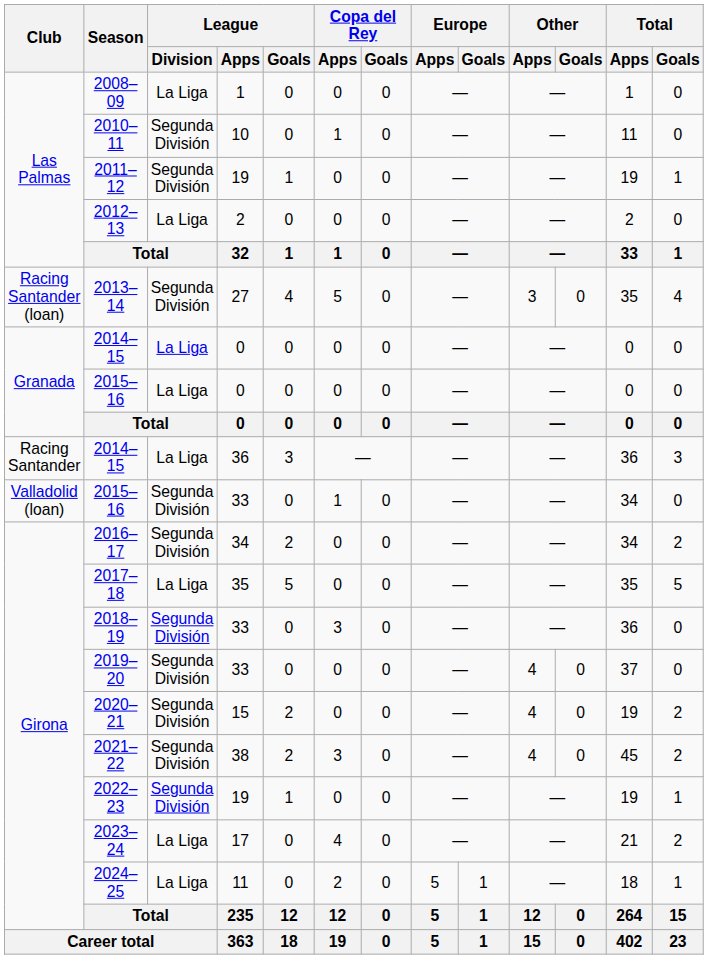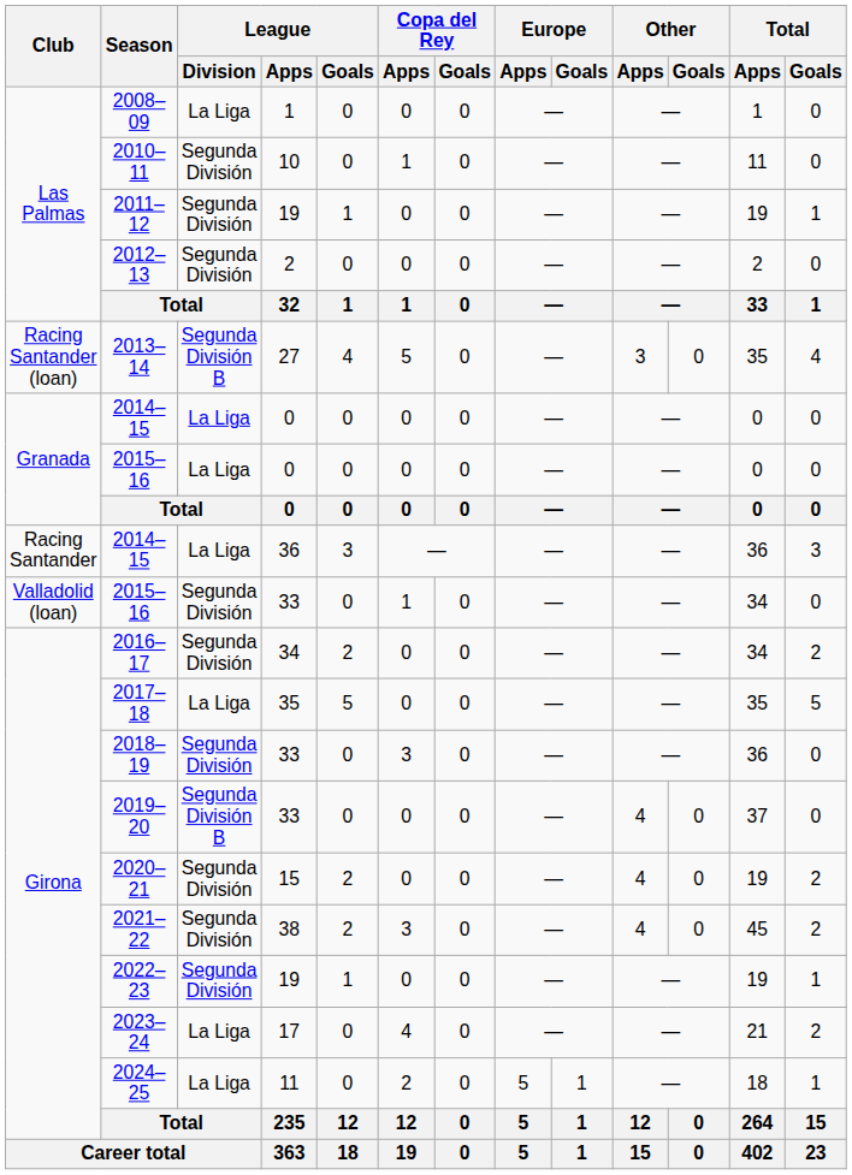 <table class=wikitable style="text-align:center">
 <tr>
 <th rowspan="2">Club</th>
 <th rowspan="2">Season</th>
 <th colspan="3">League</th>
 <th colspan="2"><a href='#'>Copa del Rey</a></th>
 <th colspan="2">Europe</th>
 <th colspan="2">Other</th>
 <th colspan="2">Total</th>
 </tr>
 <tr>
 <th>Division</th>
 <th>Apps</th>
 <th>Goals</th>
 <th>Apps</th>
 <th>Goals</th>
 <th>Apps</th>
 <th>Goals</th>
 <th>Apps</th>
 <th>Goals</th>
 <th>Apps</th>
 <th>Goals</th>
 </tr>
 <tr>
 <td rowspan="5"><a href='#'>Las Palmas</a></td>
 <td><a href='#'>2008–09</a></td>
 <td>La Liga</td>
 <td>1</td>
 <td>0</td>
 <td>0</td>
 <td>0</td>
 <td colspan="2">—</td>
 <td colspan="2">—</td>
 <td>1</td>
 <td>0</td>
 </tr>
 <tr>
 <td><a href='#'>2010–11</a></td>
 <td>Segunda División</td>
 <td>10</td>
 <td>0</td>
 <td>1</td>
 <td>0</td>
 <td colspan="2">—</td>
 <td colspan="2">—</td>
 <td>11</td>
 <td>0</td>
 </tr>
 <tr>
 <td><a href='#'>2011–12</a></td>
 <td>Segunda División</td>
 <td>19</td>
 <td>1</td>
 <td>0</td>
 <td>0</td>
 <td colspan="2">—</td>
 <td colspan="2">—</td>
 <td>19</td>
 <td>1</td>
 </tr>
 <tr>
 <td><a href='#'>2012–13</a></td>
-<td>La Liga</td>
+<td>Segunda División</td>
 <td>2</td>
 <td>0</td>
 <td>0</td>
 <td>0</td>
 <td colspan="2">—</td>
 <td colspan="2">—</td>
 <td>2</td>
 <td>0</td>
 </tr>
 <tr>
 <th colspan="2">Total</th>
 <th>32</th>
 <th>1</th>
 <th>1</th>
 <th>0</th>
 <th colspan="2">—</th>
 <th colspan="2">—</th>
 <th>33</th>
 <th>1</th>
 </tr>
 <tr>
 <td><a href='#'>Racing Santander</a> (loan)</td>
 <td><a href='#'>2013–14</a></td>
-<td>Segunda División</td>
+<td><a href='#'>Segunda División B</a></td>
 <td>27</td>
 <td>4</td>
 <td>5</td>
 <td>0</td>
 <td colspan="2">—</td>
 <td>3</td>
 <td>0</td>
 <td>35</td>
 <td>4</td>
 </tr>
 <tr>
 <td rowspan="3"><a href='#'>Granada</a></td>
 <td><a href='#'>2014–15</a></td>
 <td><a href='#'>La Liga</a></td>
 <td>0</td>
 <td>0</td>
 <td>0</td>
 <td>0</td>
 <td colspan="2">—</td>
 <td colspan="2">—</td>
 <td>0</td>
 <td>0</td>
 </tr>
 <tr>
 <td><a href='#'>2015–16</a></td>
 <td>La Liga</td>
 <td>0</td>
 <td>0</td>
 <td>0</td>
 <td>0</td>
 <td colspan="2">—</td>
 <td colspan="2">—</td>
 <td>0</td>
 <td>0</td>
 </tr>
 <tr>
 <th colspan="2">Total</th>
 <th>0</th>
 <th>0</th>
 <th>0</th>
 <th>0</th>
 <th colspan="2">—</th>
 <th colspan="2">—</th>
 <th>0</th>
 <th>0</th>
 </tr>
 <tr>
 <td>Racing Santander</td>
 <td><a href='#'>2014–15</a></td>
 <td>La Liga</td>
 <td>36</td>
 <td>3</td>
 <td colspan="2">—</td>
 <td colspan="2">—</td>
 <td colspan="2">—</td>
 <td>36</td>
 <td>3</td>
 </tr>
 <tr>
 <td><a href='#'>Valladolid</a> (loan)</td>
 <td><a href='#'>2015–16</a></td>
 <td>Segunda División</td>
 <td>33</td>
 <td>0</td>
 <td>1</td>
 <td>0</td>
 <td colspan="2">—</td>
 <td colspan="2">—</td>
 <td>34</td>
 <td>0</td>
 </tr>
 <tr>
 <td rowspan="10"><a href='#'>Girona</a></td>
 <td><a href='#'>2016–17</a></td>
 <td>Segunda División</td>
 <td>34</td>
 <td>2</td>
 <td>0</td>
 <td>0</td>
 <td colspan="2">—</td>
 <td colspan="2">—</td>
 <td>34</td>
 <td>2</td>
 </tr>
 <tr>
 <td><a href='#'>2017–18</a></td>
 <td>La Liga</td>
 <td>35</td>
 <td>5</td>
 <td>0</td>
 <td>0</td>
 <td colspan="2">—</td>
 <td colspan="2">—</td>
 <td>35</td>
 <td>5</td>
 </tr>
 <tr>
 <td><a href='#'>2018–19</a></td>
 <td><a href='#'>Segunda División</a></td>
 <td>33</td>
 <td>0</td>
 <td>3</td>
 <td>0</td>
 <td colspan="2">—</td>
 <td colspan="2">—</td>
 <td>36</td>
 <td>0</td>
 </tr>
 <tr>
 <td><a href='#'>2019–20</a></td>
-<td>Segunda División</td>
+<td><a href='#'>Segunda División B</a></td>
 <td>33</td>
 <td>0</td>
 <td>0</td>
 <td>0</td>
 <td colspan="2">—</td>
 <td>4</td>
 <td>0</td>
 <td>37</td>
 <td>0</td>
 </tr>
 <tr>
 <td><a href='#'>2020–21</a></td>
 <td>Segunda División</td>
 <td>15</td>
 <td>2</td>
 <td>0</td>
 <td>0</td>
 <td colspan="2">—</td>
 <td>4</td>
 <td>0</td>
 <td>19</td>
 <td>2</td>
 </tr>
 <tr>
 <td><a href='#'>2021–22</a></td>
 <td>Segunda División</td>
 <td>38</td>
 <td>2</td>
 <td>3</td>
 <td>0</td>
 <td colspan="2">—</td>
 <td>4</td>
 <td>0</td>
 <td>45</td>
 <td>2</td>
 </tr>
 <tr>
 <td><a href='#'>2022–23</a></td>
 <td><a href='#'>Segunda División</a></td>
 <td>19</td>
 <td>1</td>
 <td>0</td>
 <td>0</td>
 <td colspan="2">—</td>
 <td colspan="2">—</td>
 <td>19</td>
 <td>1</td>
 </tr>
 <tr>
 <td><a href='#'>2023–24</a></td>
 <td>La Liga</td>
 <td>17</td>
 <td>0</td>
 <td>4</td>
 <td>0</td>
 <td colspan="2">—</td>
 <td colspan="2">—</td>
 <td>21</td>
 <td>2</td>
 </tr>
 <tr>
 <td><a href='#'>2024–25</a></td>
 <td>La Liga</td>
 <td>11</td>
 <td>0</td>
 <td>2</td>
 <td>0</td>
 <td>5</td>
 <td>1</td>
 <td colspan="2">—</td>
 <td>18</td>
 <td>1</td>
 </tr>
 <tr>
 <th colspan="2">Total</th>
 <th>235</th>
 <th>12</th>
 <th>12</th>
 <th>0</th>
 <th>5</th>
 <th>1</th>
 <th>12</th>
 <th>0</th>
 <th>264</th>
 <th>15</th>
 </tr>
 <tr>
 <th colspan="3">Career total</th>
 <th>363</th>
 <th>18</th>
 <th>19</th>
 <th>0</th>
 <th>5</th>
 <th>1</th>
 <th>15</th>
 <th>0</th>
 <th>402</th>
 <th>23</th>
 </tr>
 </table>
